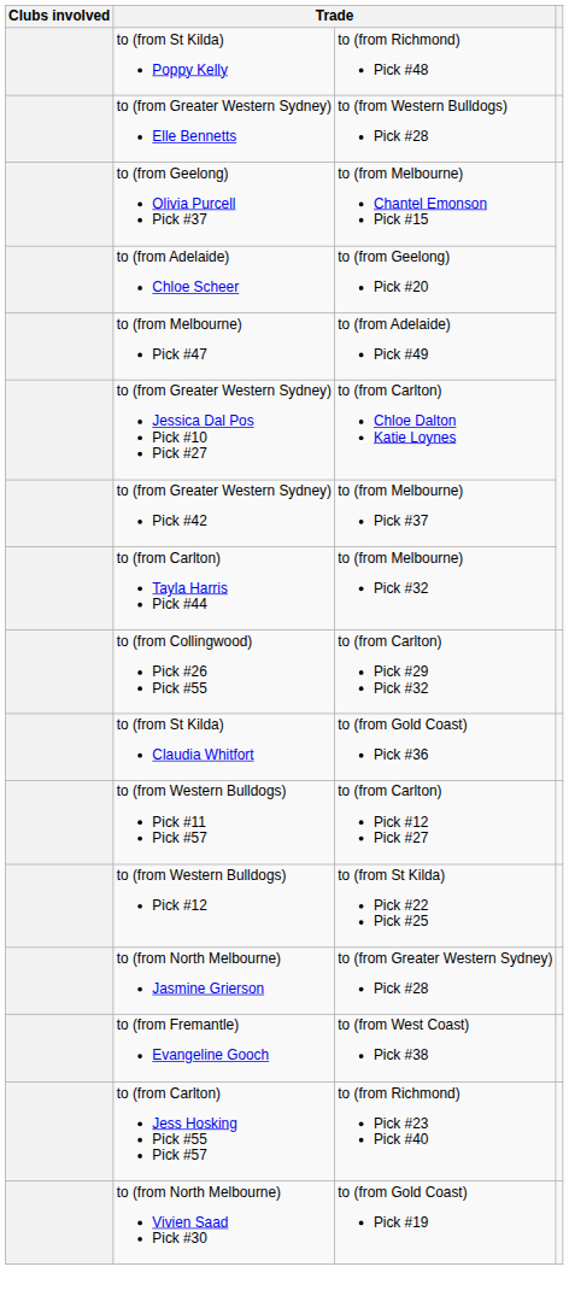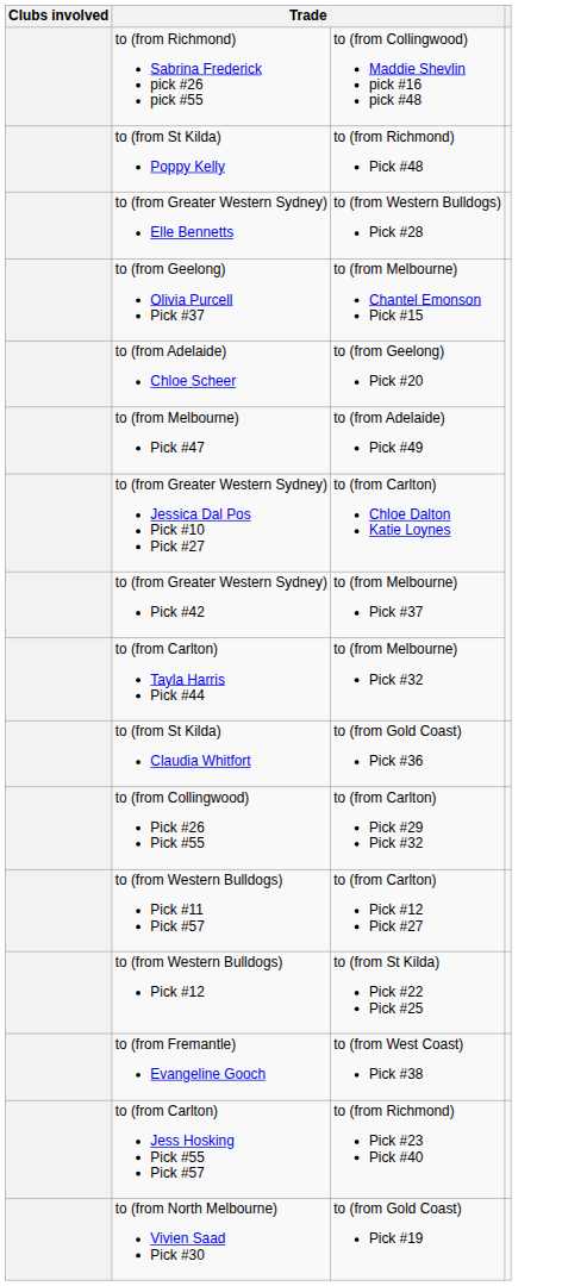 <table class="wikitable plainrowheaders">
 <tr>
 <th>Clubs involved</th>
 <th colspan="2">Trade</th>
 <th></th>
+</tr>
+<tr>
+<th scope="row"><br></th>
+<td valign=top>to  (from Richmond)<br><ul><li><a href='#'>Sabrina Frederick</a></li><li>pick #26</li><li>pick #55</li></ul></td>
+<td valign=top>to  (from Collingwood)<br><ul><li><a href='#'>Maddie Shevlin</a></li><li>pick #16</li><li>pick #48</li></ul></td>
+<td align=center></td>
 </tr>
 <tr>
 <th scope="row"><br></th>
 <td valign=top>to  (from St Kilda)<br><ul><li><a href='#'>Poppy Kelly</a></li></ul></td>
 <td valign=top>to  (from Richmond)<br><ul><li>Pick #48</li></ul></td>
 <td align=center></td>
 </tr>
 <tr>
 <th scope="row"><br></th>
 <td valign=top>to  (from Greater Western Sydney)<br><ul><li><a href='#'>Elle Bennetts</a></li></ul></td>
 <td valign=top>to  (from Western Bulldogs)<br><ul><li>Pick #28</li></ul></td>
 <td align=center></td>
 </tr>
 <tr>
 <th scope="row"><br></th>
 <td valign=top>to  (from Geelong)<br><ul><li><a href='#'>Olivia Purcell</a></li><li>Pick #37</li></ul></td>
 <td valign=top>to  (from Melbourne)<br><ul><li><a href='#'>Chantel Emonson</a></li><li>Pick #15</li></ul></td>
 <td align=center rowspan=6></td>
 </tr>
 <tr>
 <th scope="row"><br></th>
 <td valign=top>to  (from Adelaide)<br><ul><li><a href='#'>Chloe Scheer</a></li></ul></td>
 <td valign=top>to  (from Geelong)<br><ul><li>Pick #20</li></ul></td>
 </tr>
 <tr>
 <th scope="row"><br></th>
 <td valign=top>to  (from Melbourne)<br><ul><li>Pick #47</li></ul></td>
 <td valign=top>to  (from Adelaide)<br><ul><li>Pick #49</li></ul></td>
 </tr>
 <tr>
 <th scope="row"><br></th>
 <td valign=top>to  (from Greater Western Sydney)<br><ul><li><a href='#'>Jessica Dal Pos</a></li><li>Pick #10</li><li>Pick #27</li></ul></td>
 <td valign=top>to  (from Carlton)<br><ul><li><a href='#'>Chloe Dalton</a></li><li><a href='#'>Katie Loynes</a></li></ul></td>
 </tr>
 <tr>
 <th scope="row"><br></th>
 <td valign=top>to  (from Greater Western Sydney)<br><ul><li>Pick #42</li></ul></td>
 <td valign=top>to  (from Melbourne)<br><ul><li>Pick #37</li></ul></td>
 </tr>
 <tr>
 <th scope="row"><br></th>
 <td valign=top>to  (from Carlton)<br><ul><li><a href='#'>Tayla Harris</a></li><li>Pick #44</li></ul></td>
 <td valign=top>to  (from Melbourne)<br><ul><li>Pick #32</li></ul></td>
 </tr>
 <tr>
 <th scope="row"><br></th>
-<td valign=top>to  (from Collingwood)<br><ul><li>Pick #26</li><li>Pick #55</li></ul></td>
-<td valign=top>to  (from Carlton)<br><ul><li>Pick #29</li><li>Pick #32</li></ul></td>
+<td valign=top>to  (from St Kilda)<br><ul><li><a href='#'>Claudia Whitfort</a></li></ul></td>
+<td valign=top>to  (from Gold Coast)<br><ul><li>Pick #36</li></ul></td>
 <td align=center></td>
 </tr>
 <tr>
 <th scope="row"><br></th>
-<td valign=top>to  (from St Kilda)<br><ul><li><a href='#'>Claudia Whitfort</a></li></ul></td>
-<td valign=top>to  (from Gold Coast)<br><ul><li>Pick #36</li></ul></td>
+<td valign=top>to  (from Collingwood)<br><ul><li>Pick #26</li><li>Pick #55</li></ul></td>
+<td valign=top>to  (from Carlton)<br><ul><li>Pick #29</li><li>Pick #32</li></ul></td>
 <td align=center></td>
 </tr>
 <tr>
 <th scope="row"><br></th>
 <td valign=top>to  (from Western Bulldogs)<br><ul><li>Pick #11</li><li>Pick #57</li></ul></td>
 <td valign=top>to  (from Carlton)<br><ul><li>Pick #12</li><li>Pick #27</li></ul></td>
 <td align=center></td>
 </tr>
 <tr>
 <th scope="row"><br></th>
 <td valign=top>to  (from Western Bulldogs)<br><ul><li>Pick #12</li></ul></td>
 <td valign=top>to  (from St Kilda)<br><ul><li>Pick #22</li><li>Pick #25</li></ul></td>
-<td align=center></td>
-</tr>
-<tr>
-<th scope="row"><br></th>
-<td valign=top>to  (from North Melbourne)<br><ul><li><a href='#'>Jasmine Grierson</a></li></ul></td>
-<td valign=top>to  (from Greater Western Sydney)<br><ul><li>Pick #28</li></ul></td>
 <td align=center></td>
 </tr>
 <tr>
 <th scope="row"><br></th>
 <td valign=top>to  (from Fremantle)<br><ul><li><a href='#'>Evangeline Gooch</a></li></ul></td>
 <td valign=top>to  (from West Coast)<br><ul><li>Pick #38</li></ul></td>
 <td align=center></td>
 </tr>
 <tr>
 <th scope="row"><br></th>
 <td valign=top>to  (from Carlton)<br><ul><li><a href='#'>Jess Hosking</a></li><li>Pick #55</li><li>Pick #57</li></ul></td>
 <td valign=top>to  (from Richmond)<br><ul><li>Pick #23</li><li>Pick #40</li></ul></td>
 <td align=center></td>
 </tr>
 <tr>
 <th scope="row"><br></th>
 <td valign=top>to  (from North Melbourne)<br><ul><li><a href='#'>Vivien Saad</a></li><li>Pick #30</li></ul></td>
 <td valign=top>to  (from Gold Coast)<br><ul><li>Pick #19</li></ul></td>
 <td align=center></td>
 </tr>
 </table>
